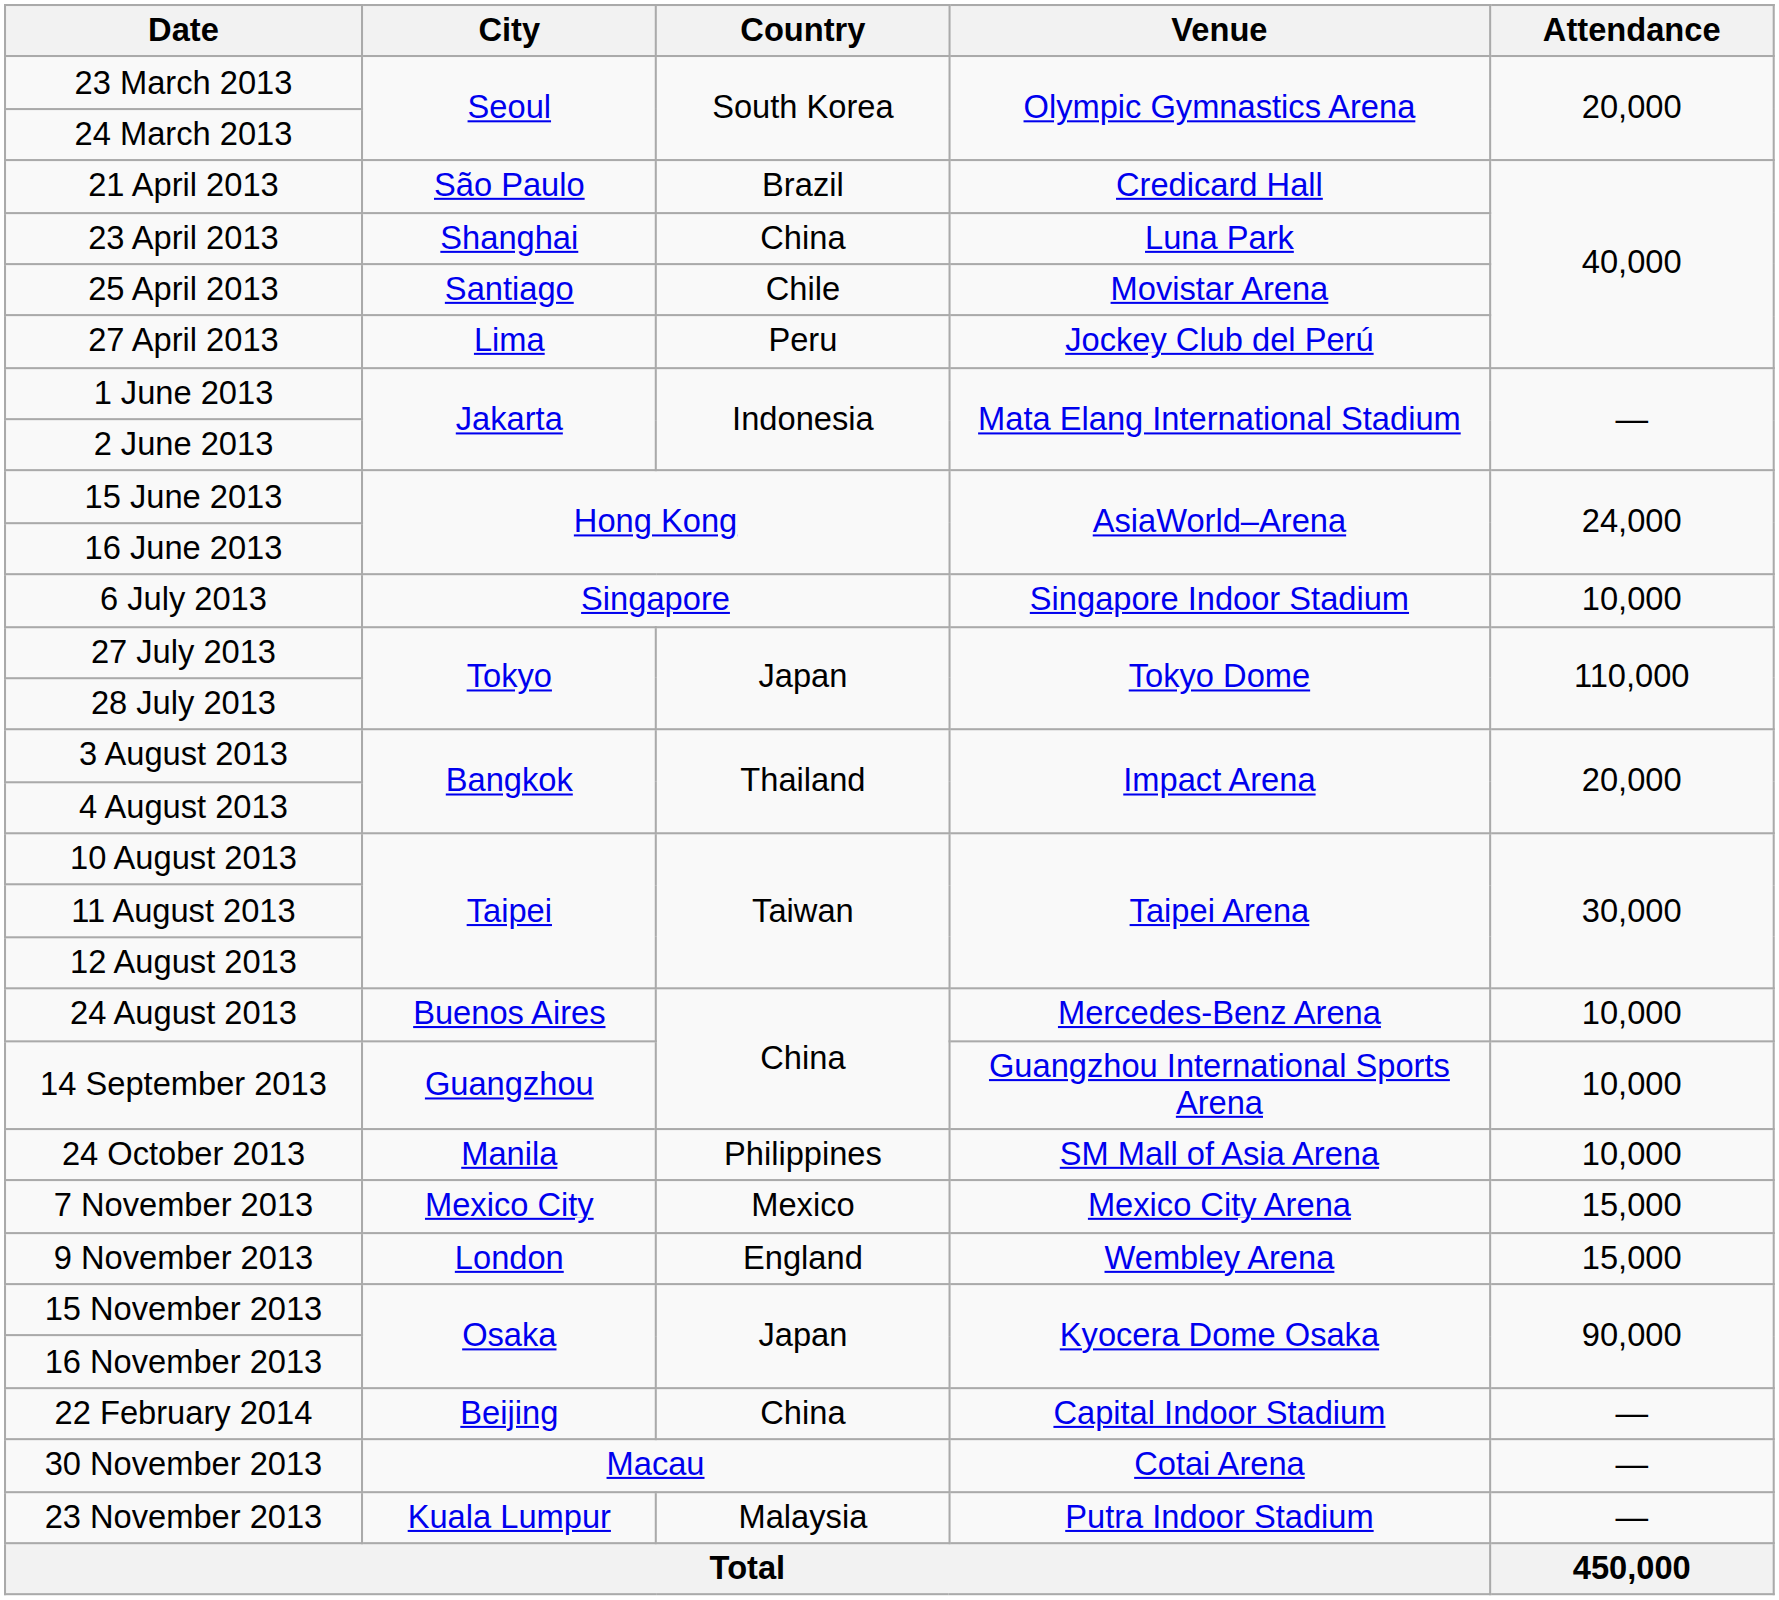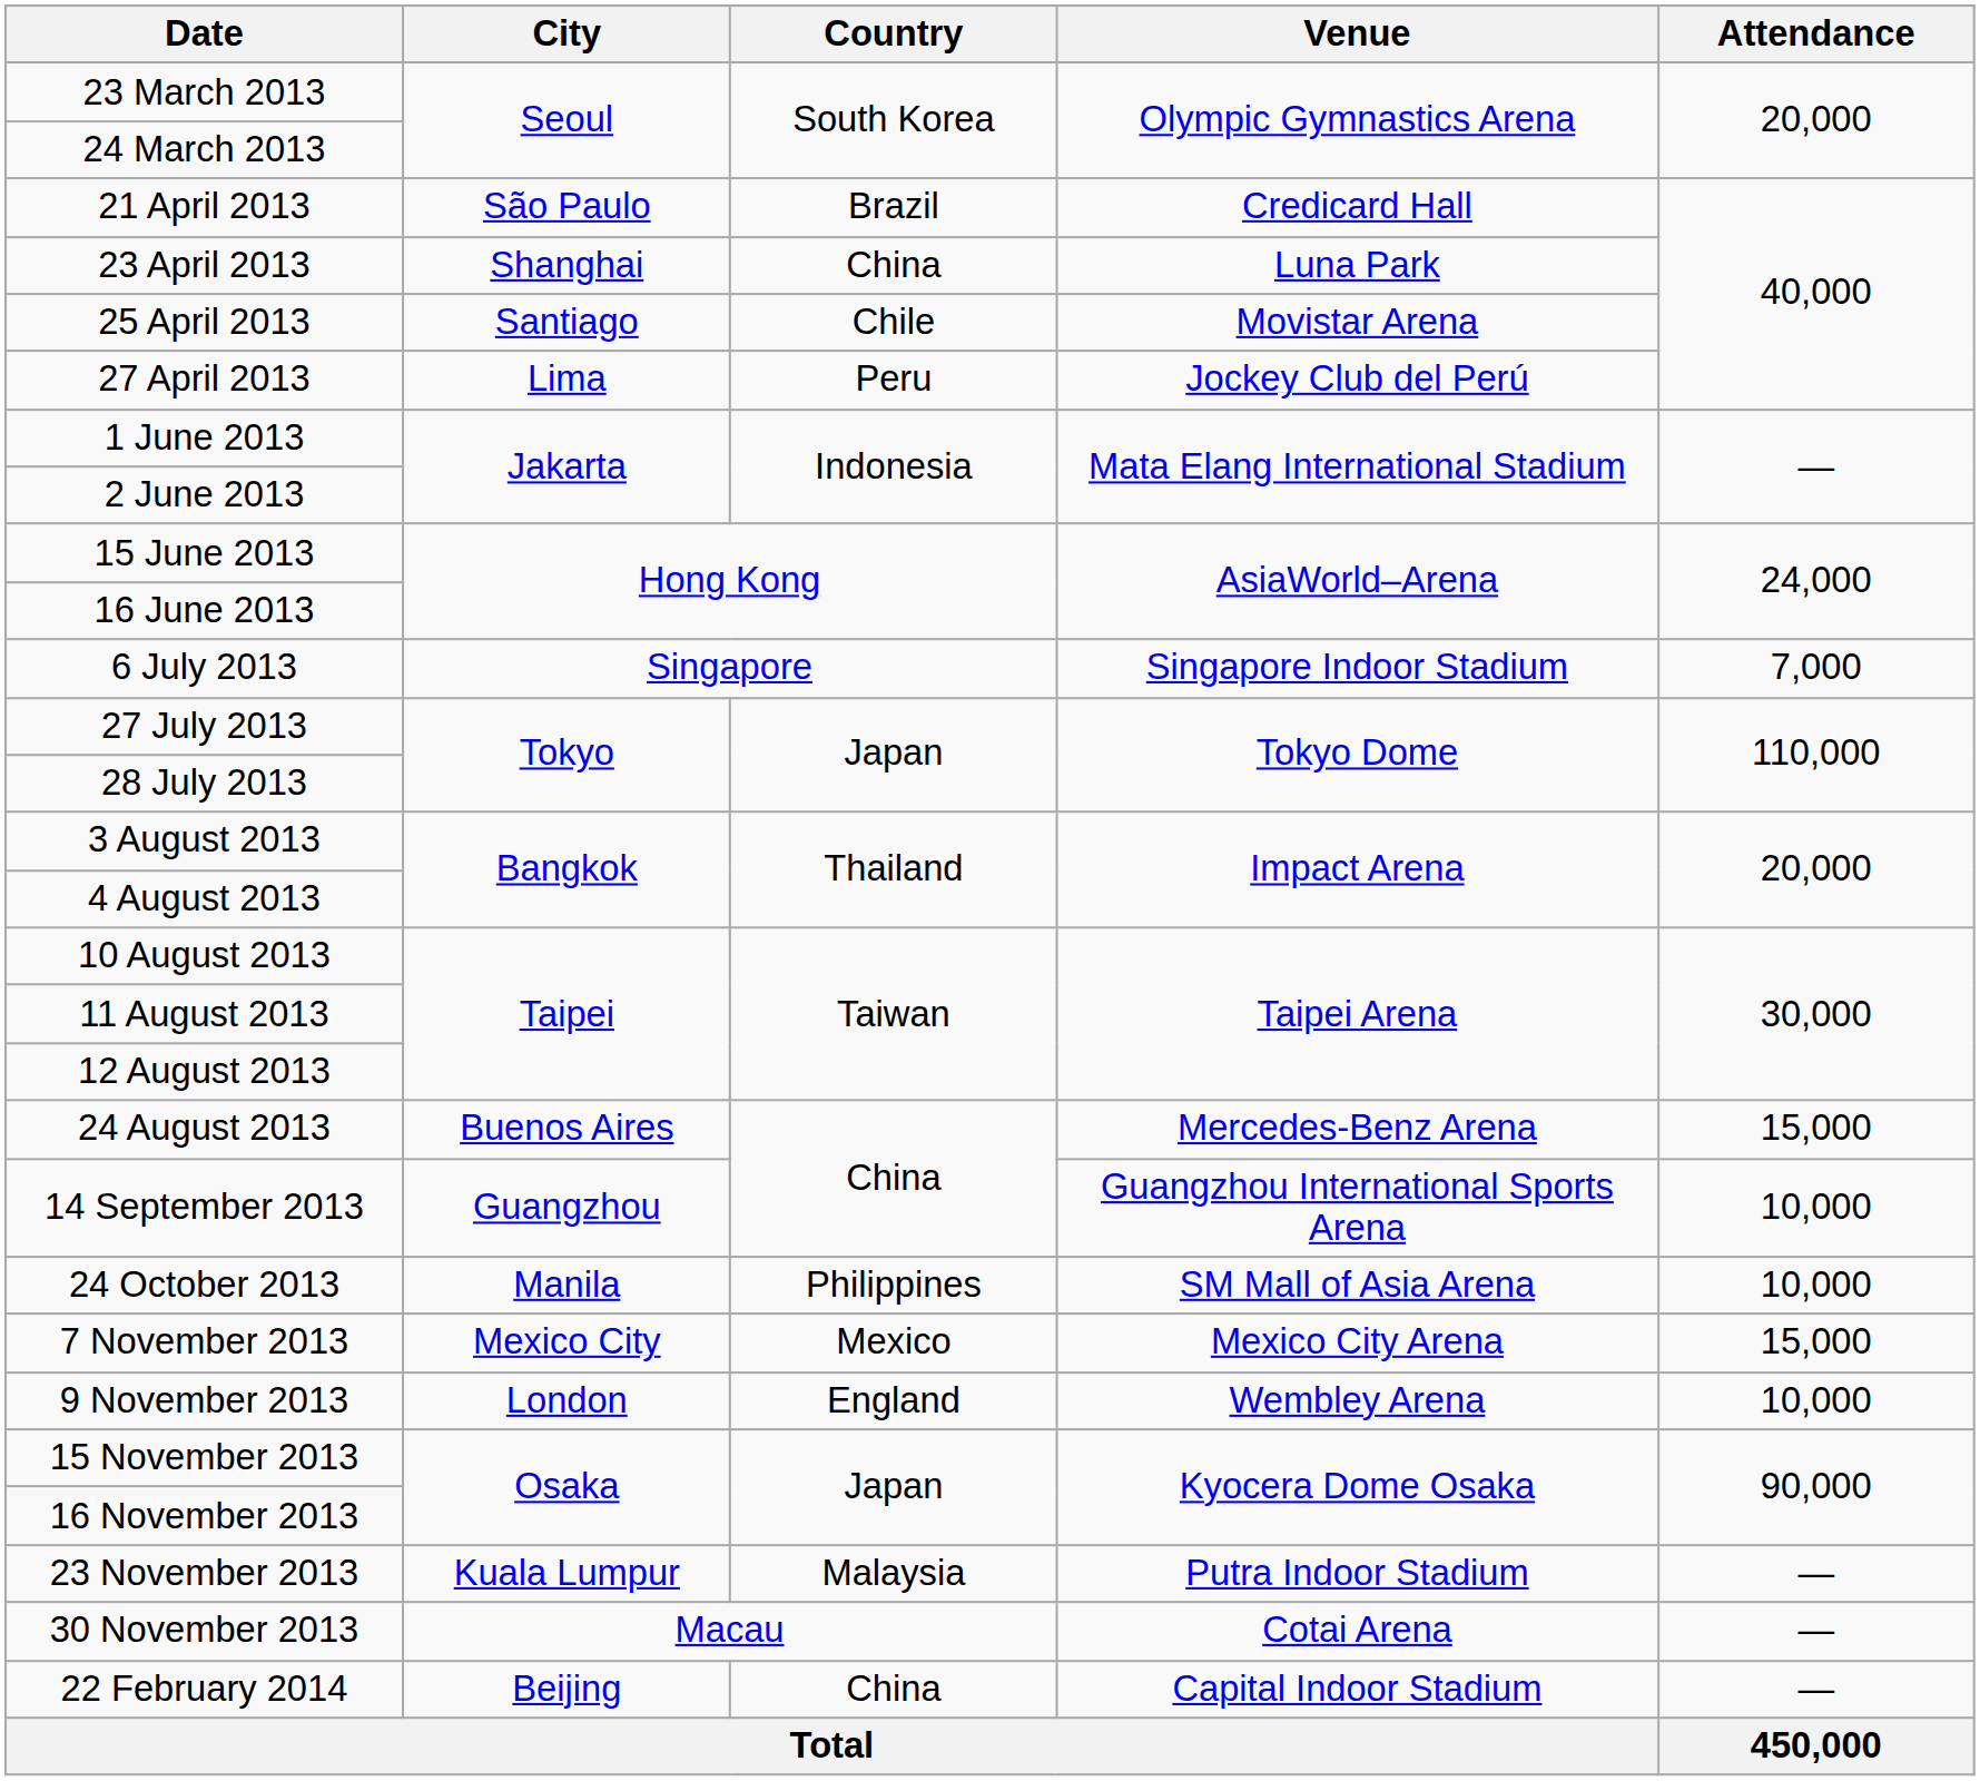 <table class="wikitable" style="text-align:center;">
 <tr>
 <th scope="col" style="width:12em;">Date</th>
 <th scope="col" style="width:9.5em;">City</th>
 <th scope="col" style="width:9.5em;">Country</th>
 <th scope="col" style="width:19em;">Venue</th>
 <th scope="col" style="width:9em;">Attendance</th>
 </tr>
 <tr>
 <td>23 March 2013</td>
 <td rowspan="2"><a href='#'>Seoul</a></td>
 <td rowspan="2">South Korea</td>
 <td rowspan="2"><a href='#'>Olympic Gymnastics Arena</a></td>
 <td rowspan="2">20,000</td>
 </tr>
 <tr>
 <td>24 March 2013</td>
 </tr>
 <tr>
 <td>21 April 2013</td>
 <td><a href='#'>São Paulo</a></td>
 <td>Brazil</td>
 <td><a href='#'>Credicard Hall</a></td>
 <td rowspan="4">40,000</td>
 </tr>
 <tr>
 <td>23 April 2013</td>
 <td><a href='#'>Shanghai</a></td>
 <td>China</td>
 <td><a href='#'>Luna Park</a></td>
 </tr>
 <tr>
 <td>25 April 2013</td>
 <td><a href='#'>Santiago</a></td>
 <td>Chile</td>
 <td><a href='#'>Movistar Arena</a></td>
 </tr>
 <tr>
 <td>27 April 2013</td>
 <td><a href='#'>Lima</a></td>
 <td>Peru</td>
 <td><a href='#'>Jockey Club del Perú</a></td>
 </tr>
 <tr>
 <td>1 June 2013</td>
 <td rowspan="2"><a href='#'>Jakarta</a></td>
 <td rowspan="2">Indonesia</td>
 <td rowspan="2"><a href='#'>Mata Elang International Stadium</a></td>
 <td rowspan="2">—</td>
 </tr>
 <tr>
 <td>2 June 2013</td>
 </tr>
 <tr>
 <td>15 June 2013</td>
 <td colspan="2" rowspan="2"><a href='#'>Hong Kong</a></td>
 <td rowspan="2"><a href='#'>AsiaWorld–Arena</a></td>
 <td rowspan="2">24,000</td>
 </tr>
 <tr>
 <td>16 June 2013</td>
 </tr>
 <tr>
 <td>6 July 2013</td>
 <td colspan="2"><a href='#'>Singapore</a></td>
 <td><a href='#'>Singapore Indoor Stadium</a></td>
-<td>10,000</td>
+<td>7,000</td>
 </tr>
 <tr>
 <td>27 July 2013</td>
 <td rowspan="2"><a href='#'>Tokyo</a></td>
 <td rowspan="2">Japan</td>
 <td rowspan="2"><a href='#'>Tokyo Dome</a></td>
 <td rowspan="2">110,000</td>
 </tr>
 <tr>
 <td>28 July 2013</td>
 </tr>
 <tr>
 <td>3 August 2013</td>
 <td rowspan="2"><a href='#'>Bangkok</a></td>
 <td rowspan="2">Thailand</td>
 <td rowspan="2"><a href='#'>Impact Arena</a></td>
 <td rowspan="2">20,000</td>
 </tr>
 <tr>
 <td>4 August 2013</td>
 </tr>
 <tr>
 <td>10 August 2013</td>
 <td rowspan="3"><a href='#'>Taipei</a></td>
 <td rowspan="3">Taiwan</td>
 <td rowspan="3"><a href='#'>Taipei Arena</a></td>
 <td rowspan="3">30,000</td>
 </tr>
 <tr>
 <td>11 August 2013</td>
 </tr>
 <tr>
 <td>12 August 2013</td>
 </tr>
 <tr>
 <td>24 August 2013</td>
 <td><a href='#'>Buenos Aires</a></td>
 <td rowspan="2">China</td>
 <td><a href='#'>Mercedes-Benz Arena</a></td>
-<td>10,000</td>
+<td>15,000</td>
 </tr>
 <tr>
 <td>14 September 2013</td>
 <td><a href='#'>Guangzhou</a></td>
 <td><a href='#'>Guangzhou International Sports Arena</a></td>
 <td>10,000</td>
 </tr>
 <tr>
 <td>24 October 2013</td>
 <td><a href='#'>Manila</a></td>
 <td>Philippines</td>
 <td><a href='#'>SM Mall of Asia Arena</a></td>
 <td>10,000</td>
 </tr>
 <tr>
 <td>7 November 2013</td>
 <td><a href='#'>Mexico City</a></td>
 <td>Mexico</td>
 <td><a href='#'>Mexico City Arena</a></td>
 <td>15,000</td>
 </tr>
 <tr>
 <td>9 November 2013</td>
 <td><a href='#'>London</a></td>
 <td>England</td>
 <td><a href='#'>Wembley Arena</a></td>
-<td>15,000</td>
+<td>10,000</td>
 </tr>
 <tr>
 <td>15 November 2013</td>
 <td rowspan="2"><a href='#'>Osaka</a></td>
 <td rowspan="2">Japan</td>
 <td rowspan="2"><a href='#'>Kyocera Dome Osaka</a></td>
 <td rowspan="2">90,000</td>
 </tr>
 <tr>
 <td>16 November 2013</td>
 </tr>
 <tr>
-<td>22 February 2014</td>
-<td><a href='#'>Beijing</a></td>
-<td>China</td>
-<td><a href='#'>Capital Indoor Stadium</a></td>
+<td>23 November 2013</td>
+<td><a href='#'>Kuala Lumpur</a></td>
+<td>Malaysia</td>
+<td><a href='#'>Putra Indoor Stadium</a></td>
 <td>—</td>
 </tr>
 <tr>
 <td>30 November 2013</td>
 <td colspan="2"><a href='#'>Macau</a></td>
 <td><a href='#'>Cotai Arena</a></td>
 <td>—</td>
 </tr>
 <tr>
-<td>23 November 2013</td>
-<td><a href='#'>Kuala Lumpur</a></td>
-<td>Malaysia</td>
-<td><a href='#'>Putra Indoor Stadium</a></td>
+<td>22 February 2014</td>
+<td><a href='#'>Beijing</a></td>
+<td>China</td>
+<td><a href='#'>Capital Indoor Stadium</a></td>
 <td>—</td>
 </tr>
 <tr>
 <th colspan="4">Total</th>
 <th>450,000</th>
 </tr>
 </table>
